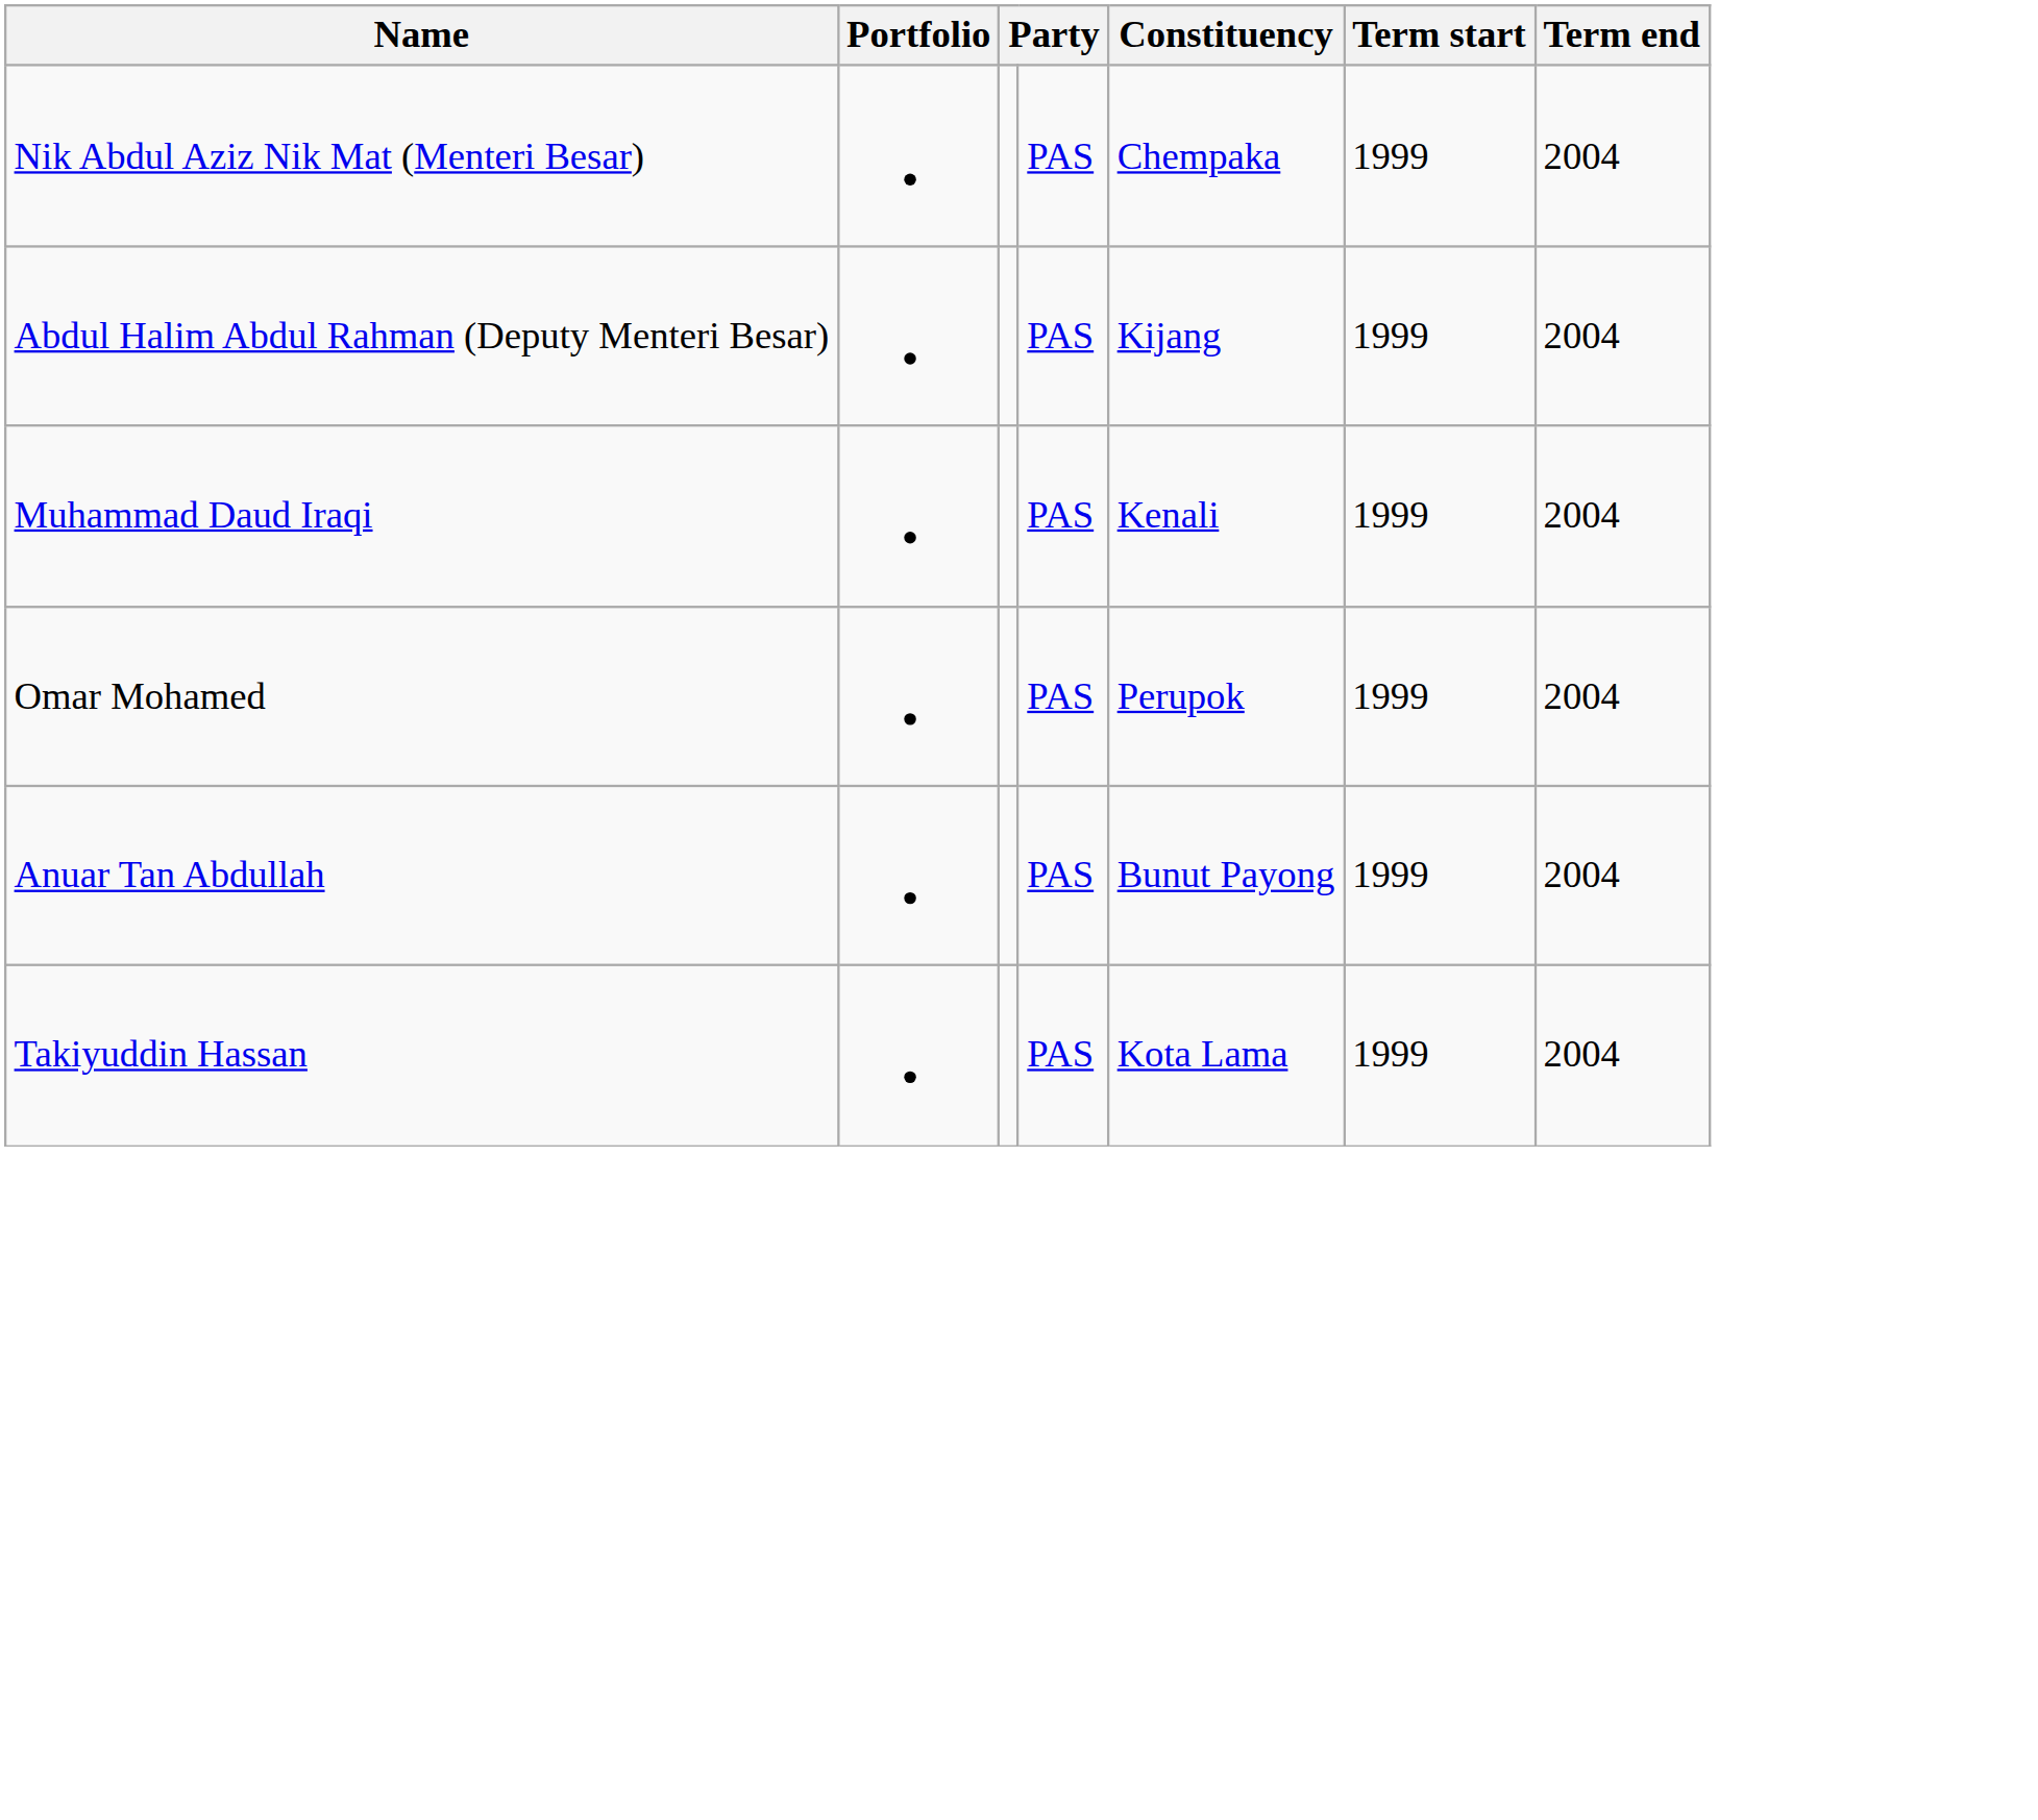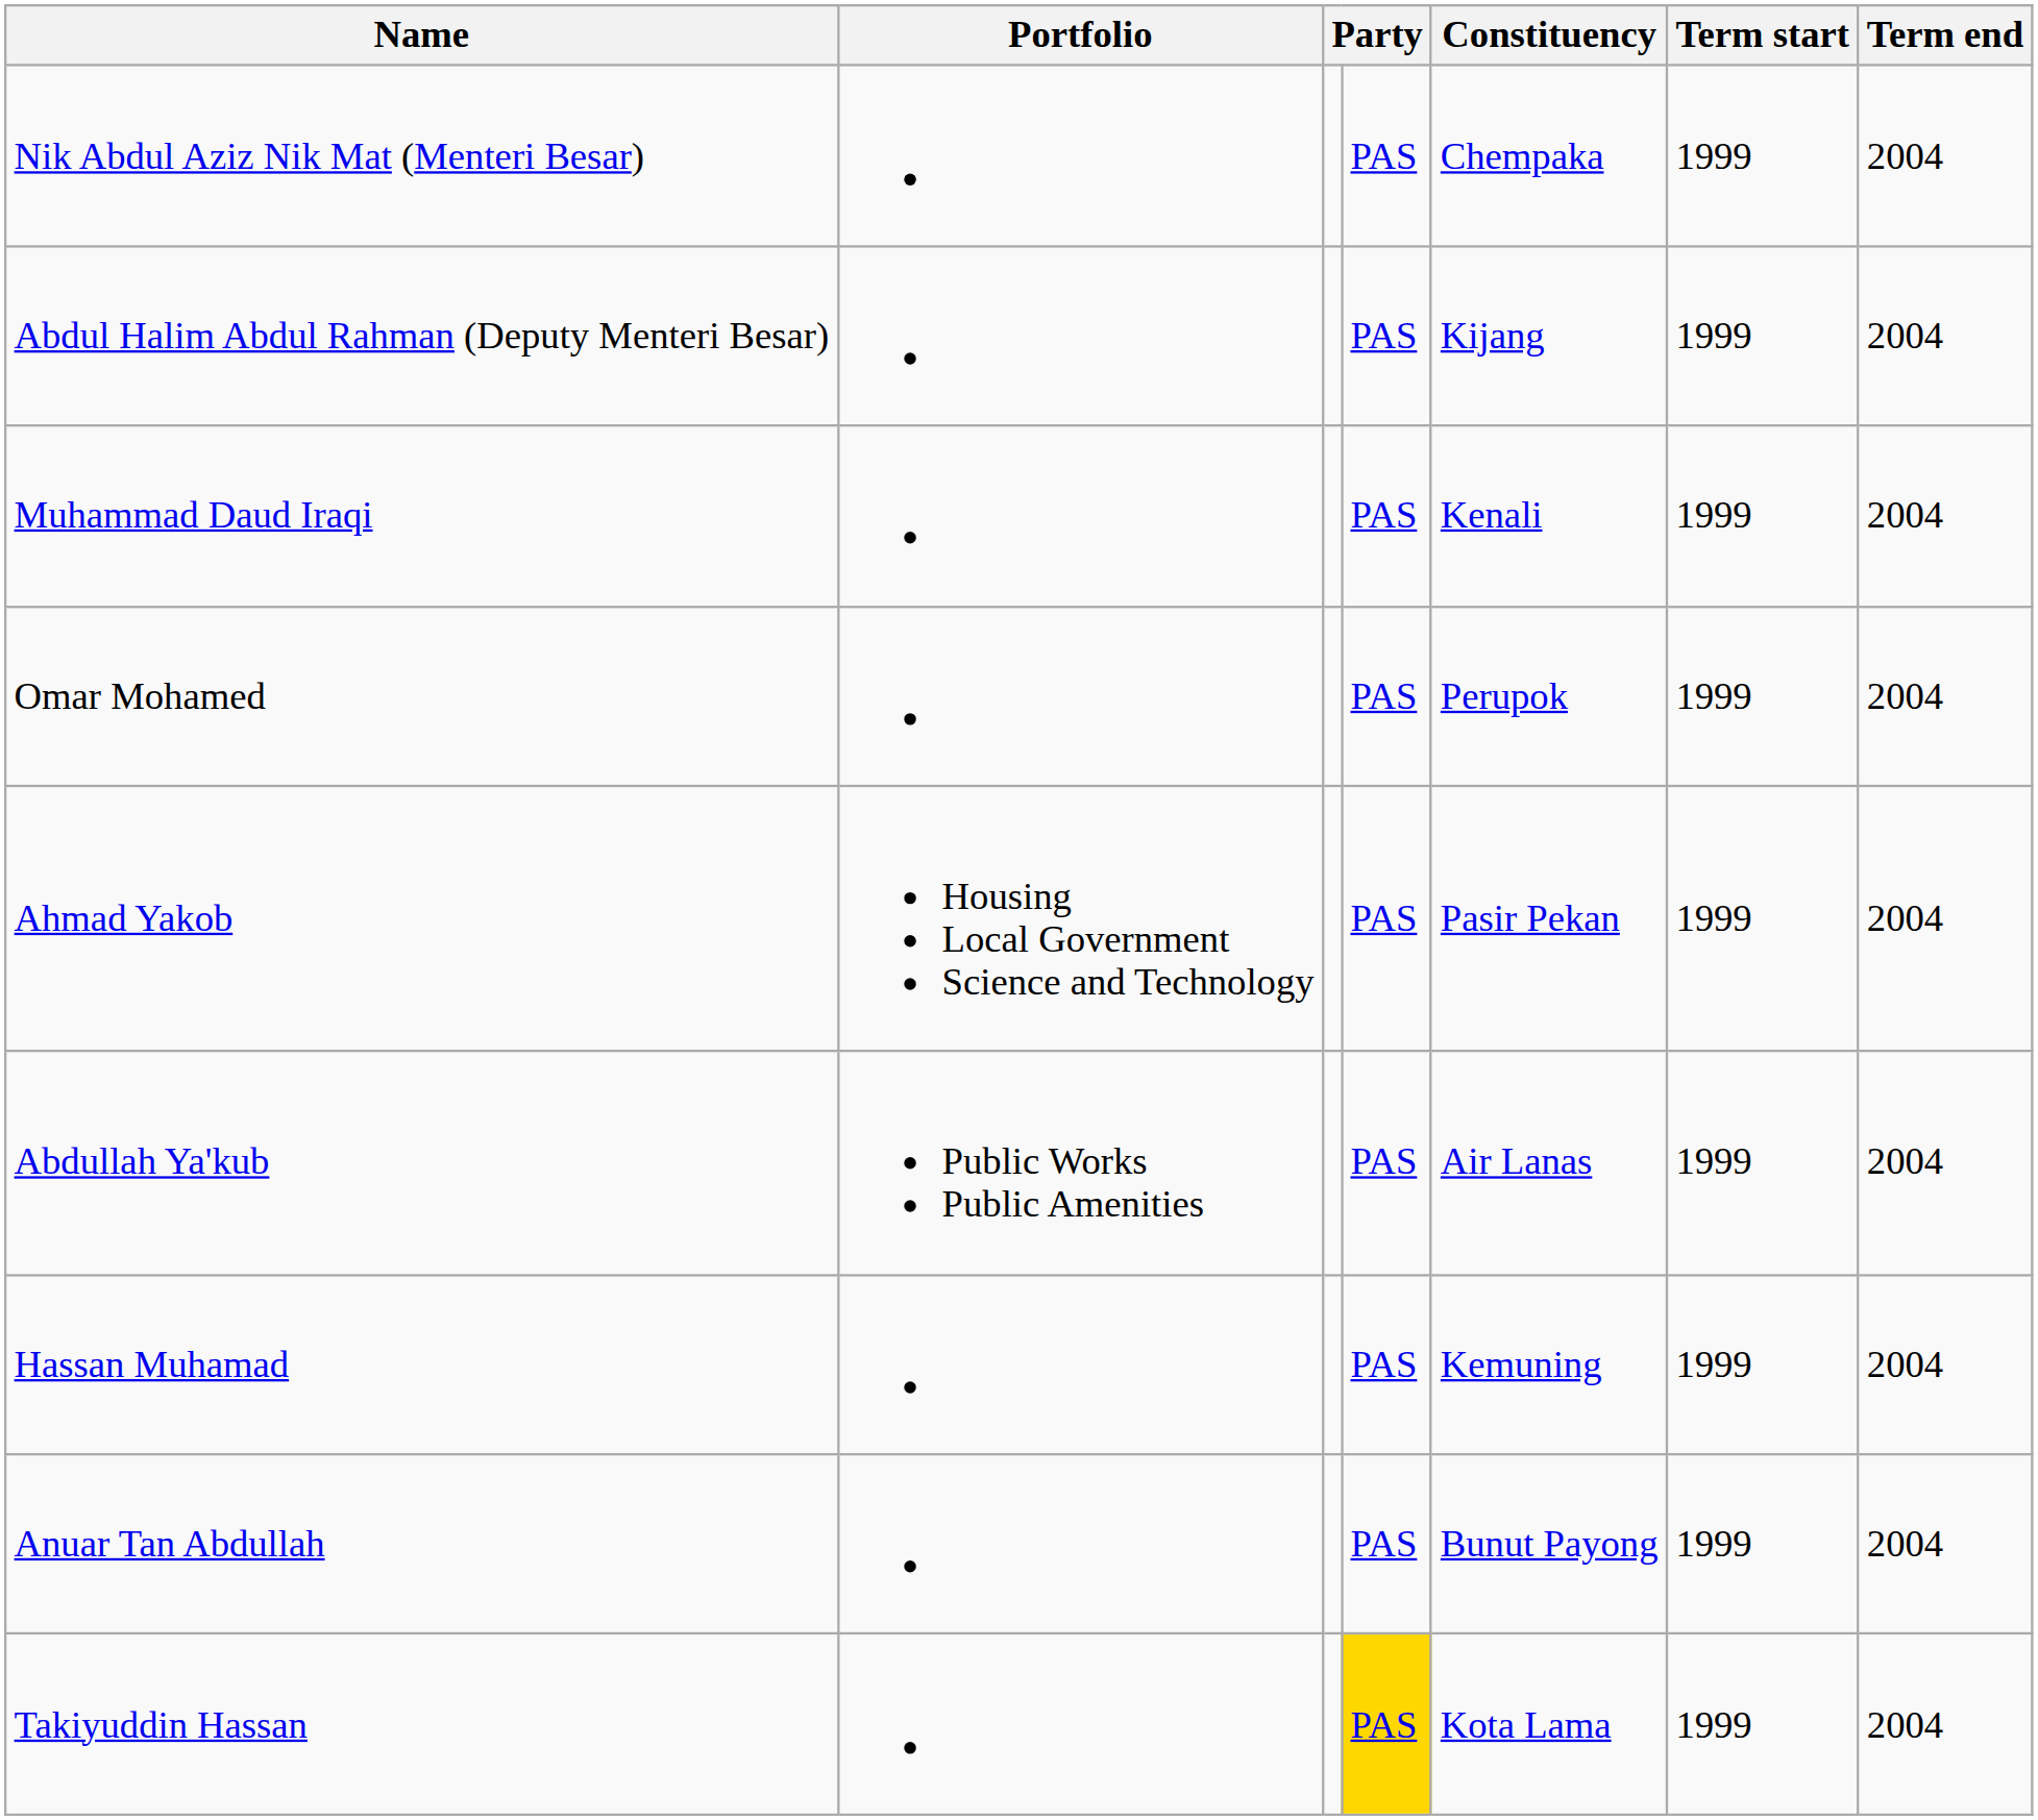 <table class="wikitable">
 <tr>
 <th>Name</th>
 <th>Portfolio</th>
 <th colspan=2>Party</th>
 <th>Constituency</th>
 <th>Term start</th>
 <th>Term end</th>
 </tr>
 <tr>
 <td><a href='#'>Nik Abdul Aziz Nik Mat</a> (<a href='#'>Menteri Besar</a>)</td>
 <td><br><ul><li></li></ul></td>
 <td bgcolor=></td>
 <td><a href='#'>PAS</a></td>
 <td><a href='#'>Chempaka</a></td>
 <td>1999</td>
 <td>2004</td>
 </tr>
 <tr>
 <td><a href='#'>Abdul Halim Abdul Rahman</a> (Deputy Menteri Besar)</td>
 <td><br><ul><li></li></ul></td>
 <td bgcolor=></td>
 <td><a href='#'>PAS</a></td>
 <td><a href='#'>Kijang</a></td>
 <td>1999</td>
 <td>2004</td>
 </tr>
 <tr>
 <td><a href='#'>Muhammad Daud Iraqi</a></td>
 <td><br><ul><li></li></ul></td>
 <td bgcolor=></td>
 <td><a href='#'>PAS</a></td>
 <td><a href='#'>Kenali</a></td>
 <td>1999</td>
 <td>2004</td>
 </tr>
 <tr>
 <td>Omar Mohamed</td>
 <td><br><ul><li></li></ul></td>
 <td bgcolor=></td>
 <td><a href='#'>PAS</a></td>
 <td><a href='#'>Perupok</a></td>
 <td>1999</td>
 <td>2004</td>
 </tr>
 <tr>
+<td><a href='#'>Ahmad Yakob</a></td>
+<td><br><ul><li>Housing</li><li>Local Government</li><li>Science and Technology</li></ul></td>
+<td bgcolor=></td>
+<td><a href='#'>PAS</a></td>
+<td><a href='#'>Pasir Pekan</a></td>
+<td>1999</td>
+<td>2004</td>
+</tr>
+<tr>
+<td><a href='#'>Abdullah Ya'kub</a></td>
+<td><br><ul><li>Public Works</li><li>Public Amenities</li></ul></td>
+<td bgcolor=></td>
+<td><a href='#'>PAS</a></td>
+<td><a href='#'>Air Lanas</a></td>
+<td>1999</td>
+<td>2004</td>
+</tr>
+<tr>
+<td><a href='#'>Hassan Muhamad</a></td>
+<td><br><ul><li></li></ul></td>
+<td bgcolor=></td>
+<td><a href='#'>PAS</a></td>
+<td><a href='#'>Kemuning</a></td>
+<td>1999</td>
+<td>2004</td>
+</tr>
+<tr>
 <td><a href='#'>Anuar Tan Abdullah</a></td>
 <td><br><ul><li></li></ul></td>
 <td bgcolor=></td>
 <td><a href='#'>PAS</a></td>
 <td><a href='#'>Bunut Payong</a></td>
 <td>1999</td>
 <td>2004</td>
 </tr>
 <tr>
 <td><a href='#'>Takiyuddin Hassan</a></td>
 <td><br><ul><li></li></ul></td>
 <td bgcolor=></td>
-<td><a href='#'>PAS</a></td>
+<td style="background: gold;"><a href='#'>PAS</a></td>
 <td><a href='#'>Kota Lama</a></td>
 <td>1999</td>
 <td>2004</td>
 </tr>
 </table>
